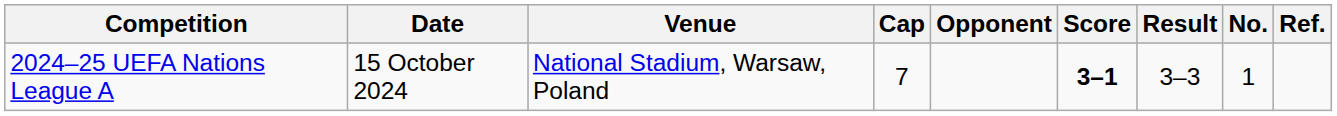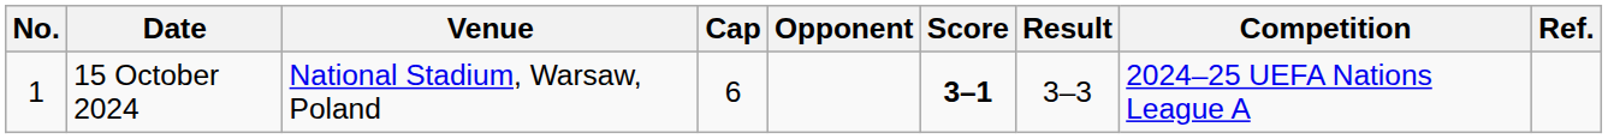 <table class="wikitable sortable">
 <tr>
-<th scope="col">Competition</th>
+<th scope="col">No.</th>
 <th scope="col">Date</th>
 <th scope="col">Venue</th>
 <th scope="col">Cap</th>
 <th scope="col">Opponent</th>
 <th scope="col">Score</th>
 <th scope="col">Result</th>
-<th scope="col">No.</th>
+<th scope="col">Competition</th>
 <th scope="col">Ref.</th>
 </tr>
 <tr>
-<td><a href='#'>2024–25 UEFA Nations League A</a></td>
+<td style="text-align:center">1</td>
 <td>15 October 2024</td>
 <td><a href='#'>National Stadium</a>, Warsaw, Poland</td>
-<td align="center">7</td>
+<td align="center">6</td>
 <td></td>
 <td style="text-align:center"><strong>3–1</strong></td>
 <td style="text-align:center">3–3</td>
-<td style="text-align:center">1</td>
+<td><a href='#'>2024–25 UEFA Nations League A</a></td>
 <td></td>
 </tr>
 </table>
